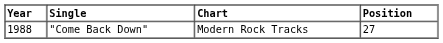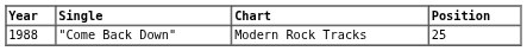 <table border=1 cellspacing=0 cellpadding=2 width="550">
 <tr>
 <th align="left" valign="top">Year</th>
 <th align="left" valign="top">Single</th>
 <th align="left" valign="top">Chart</th>
 <th align="left" valign="top">Position</th>
 </tr>
 <tr>
 <td align="left" valign="top">1988</td>
 <td align="left" valign="top">"Come Back Down"</td>
 <td align="left" valign="top">Modern Rock Tracks</td>
-<td align="left" valign="top">27</td>
+<td align="left" valign="top">25</td>
 </tr>
 <tr>
 </tr>
 </table>
